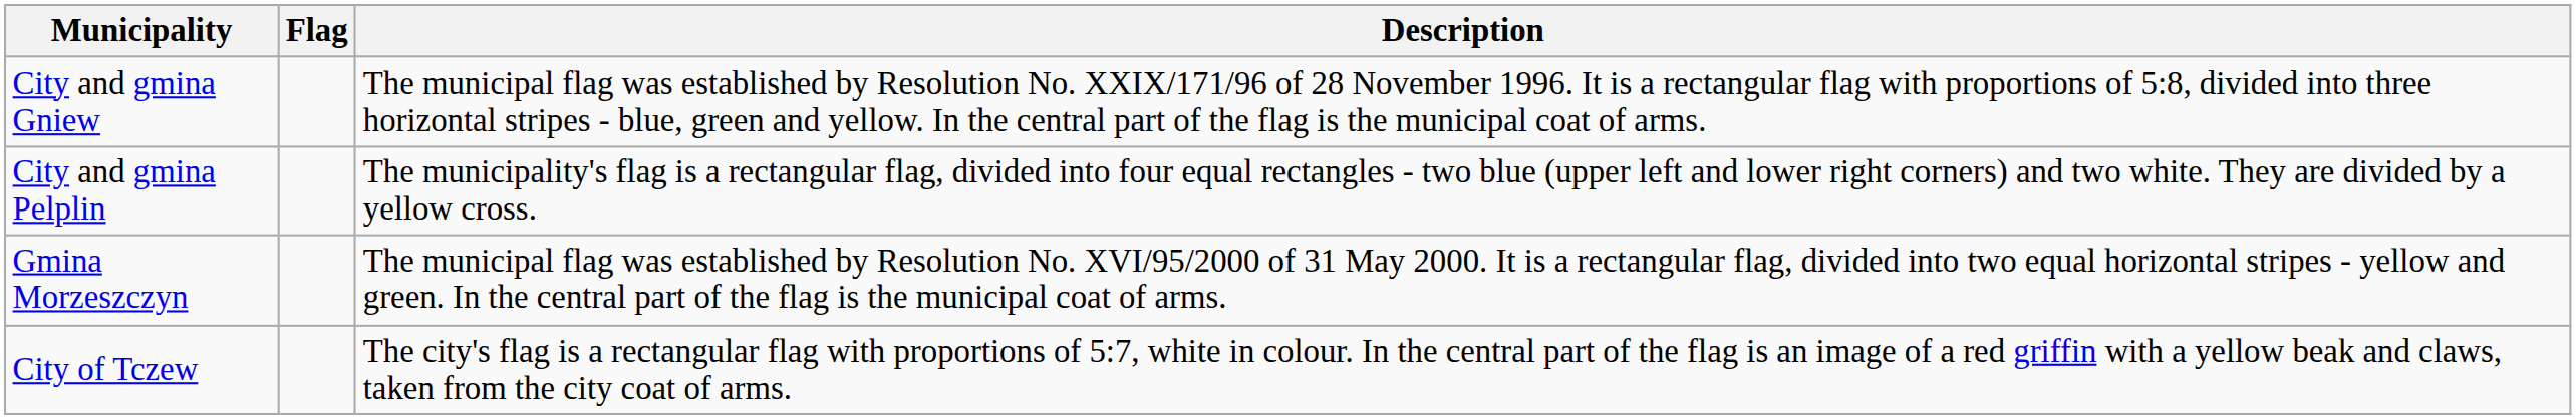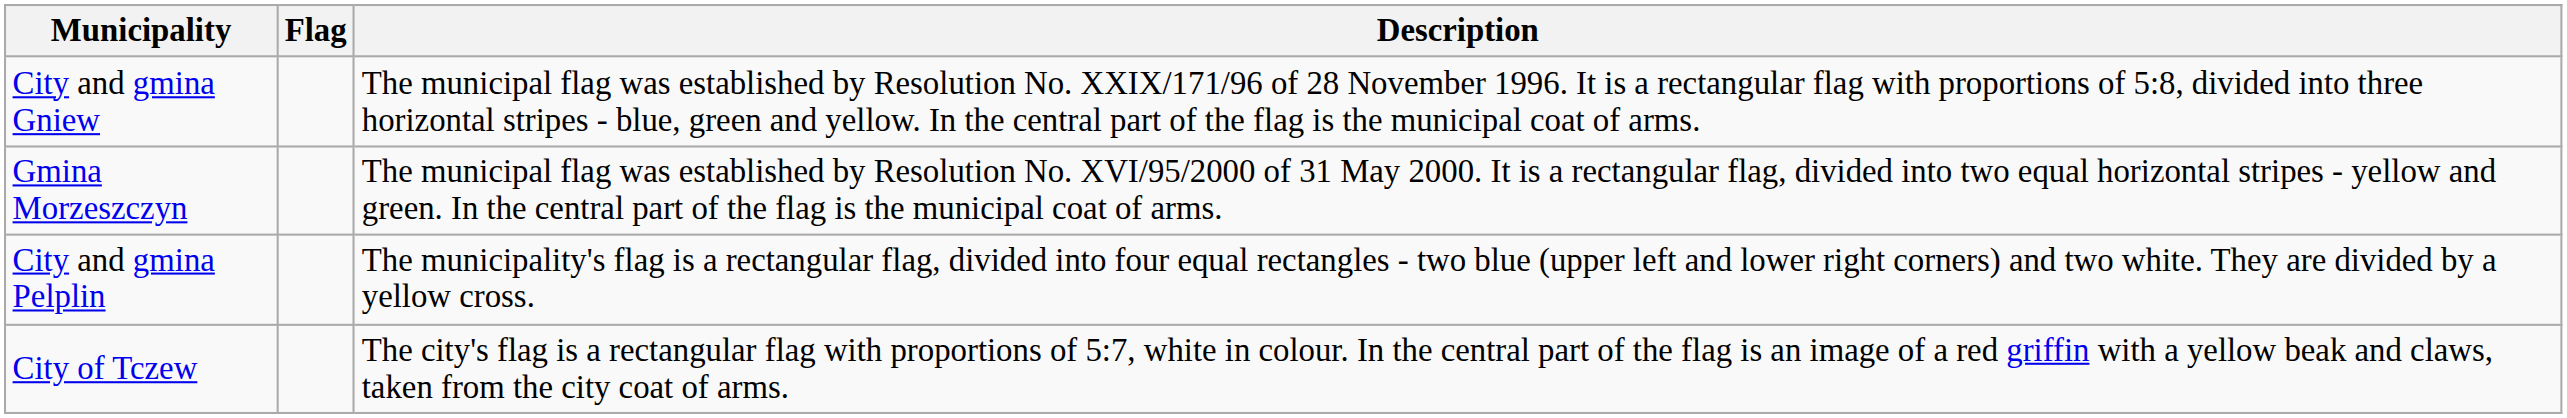 <table class="wikitable">
 <tr>
 <th>Municipality</th>
 <th>Flag</th>
 <th>Description</th>
 </tr>
 <tr>
 <td><a href='#'>City</a> and <a href='#'>gmina Gniew</a></td>
 <td></td>
 <td>The municipal flag was established by Resolution No. XXIX/171/96 of 28 November 1996. It is a rectangular flag with proportions of 5:8, divided into three horizontal stripes - blue, green and yellow. In the central part of the flag is the municipal coat of arms.</td>
 </tr>
 <tr>
+<td><a href='#'>Gmina Morzeszczyn</a></td>
+<td></td>
+<td>The municipal flag was established by Resolution No. XVI/95/2000 of 31 May 2000. It is a rectangular flag, divided into two equal horizontal stripes - yellow and green. In the central part of the flag is the municipal coat of arms.</td>
+</tr>
+<tr>
 <td><a href='#'>City</a> and <a href='#'>gmina Pelplin</a></td>
 <td></td>
 <td>The municipality's flag is a rectangular flag, divided into four equal rectangles - two blue (upper left and lower right corners) and two white. They are divided by a yellow cross.</td>
-</tr>
-<tr>
-<td><a href='#'>Gmina Morzeszczyn</a></td>
-<td></td>
-<td>The municipal flag was established by Resolution No. XVI/95/2000 of 31 May 2000. It is a rectangular flag, divided into two equal horizontal stripes - yellow and green. In the central part of the flag is the municipal coat of arms.</td>
 </tr>
 <tr>
 <td><a href='#'>City of Tczew</a></td>
 <td></td>
 <td>The city's flag is a rectangular flag with proportions of 5:7, white in colour. In the central part of the flag is an image of a red <a href='#'>griffin</a> with a yellow beak and claws, taken from the city coat of arms.</td>
 </tr>
 </table>
